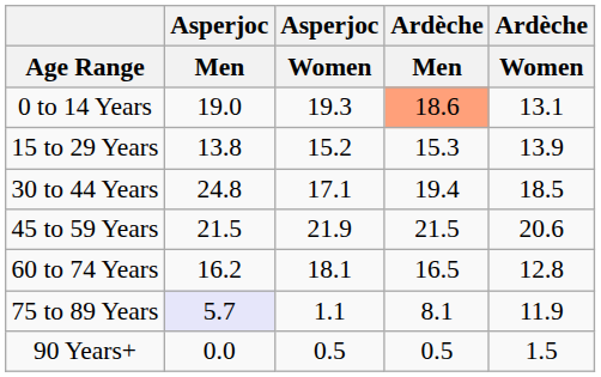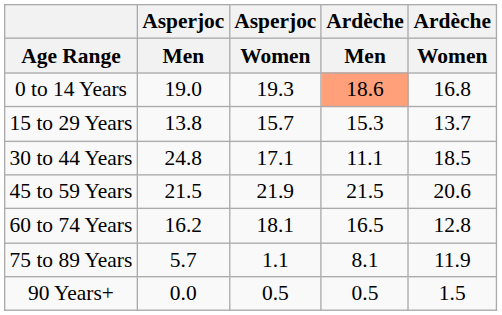 <table class="wikitable" style="text-align:center;">
 <tr>
 <th></th>
 <th><strong>Asperjoc</strong></th>
 <th><strong>Asperjoc</strong></th>
 <th><strong>Ardèche</strong></th>
 <th><strong>Ardèche</strong></th>
 </tr>
 <tr>
 <th><strong>Age Range</strong></th>
 <th><strong>Men</strong></th>
 <th><strong>Women</strong></th>
 <th><strong>Men</strong></th>
 <th><strong>Women</strong></th>
 </tr>
 <tr>
 <td>0 to 14 Years</td>
 <td>19.0</td>
 <td>19.3</td>
 <td style="background: lightsalmon;">18.6</td>
-<td>13.1</td>
+<td>16.8</td>
 </tr>
 <tr>
 <td>15 to 29 Years</td>
 <td>13.8</td>
-<td>15.2</td>
+<td>15.7</td>
 <td>15.3</td>
-<td>13.9</td>
+<td>13.7</td>
 </tr>
 <tr>
 <td>30 to 44 Years</td>
 <td>24.8</td>
 <td>17.1</td>
-<td>19.4</td>
+<td>11.1</td>
 <td>18.5</td>
 </tr>
 <tr>
 <td>45 to 59 Years</td>
 <td>21.5</td>
 <td>21.9</td>
 <td>21.5</td>
 <td>20.6</td>
 </tr>
 <tr>
 <td>60 to 74 Years</td>
 <td>16.2</td>
 <td>18.1</td>
 <td>16.5</td>
 <td>12.8</td>
 </tr>
 <tr>
 <td>75 to 89 Years</td>
-<td style="background: lavender;">5.7</td>
+<td>5.7</td>
 <td>1.1</td>
 <td>8.1</td>
 <td>11.9</td>
 </tr>
 <tr>
 <td>90 Years+</td>
 <td>0.0</td>
 <td>0.5</td>
 <td>0.5</td>
 <td>1.5</td>
 </tr>
 </table>
